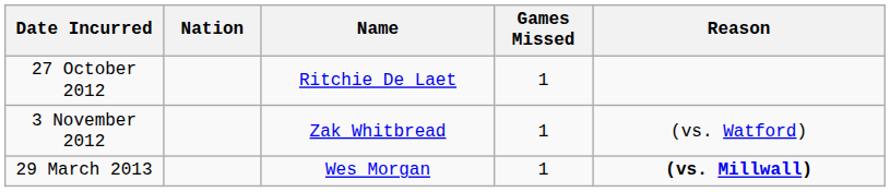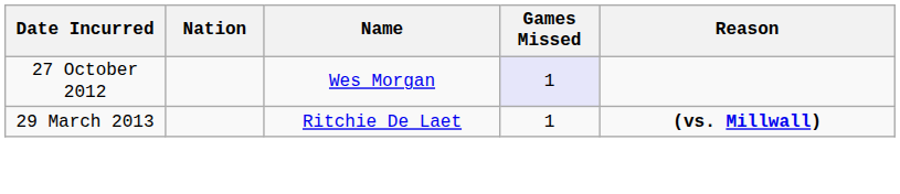 <table class="wikitable" style="font-size: 90%; text-align: center">
 <tr>
 <th width=100>Date Incurred</th>
 <th width=60>Nation</th>
 <th width=150>Name</th>
 <th width=60>Games Missed</th>
 <th width=190>Reason</th>
 </tr>
 <tr>
 <td>27 October 2012</td>
 <td></td>
-<td><a href='#'>Ritchie De Laet</a></td>
-<td>1</td>
+<td><a href='#'>Wes Morgan</a></td>
+<td style="background: lavender;">1</td>
 <td></td>
-</tr>
-<tr>
-<td>3 November 2012</td>
-<td></td>
-<td><a href='#'>Zak Whitbread</a></td>
-<td>1</td>
-<td> (vs. <a href='#'>Watford</a>)</td>
 </tr>
 <tr>
 <td>29 March 2013</td>
 <td></td>
-<td><a href='#'>Wes Morgan</a></td>
+<td><a href='#'>Ritchie De Laet</a></td>
 <td>1</td>
 <td><strong> (vs. <a href='#'>Millwall</a>)</strong></td>
 </tr>
 </table>
